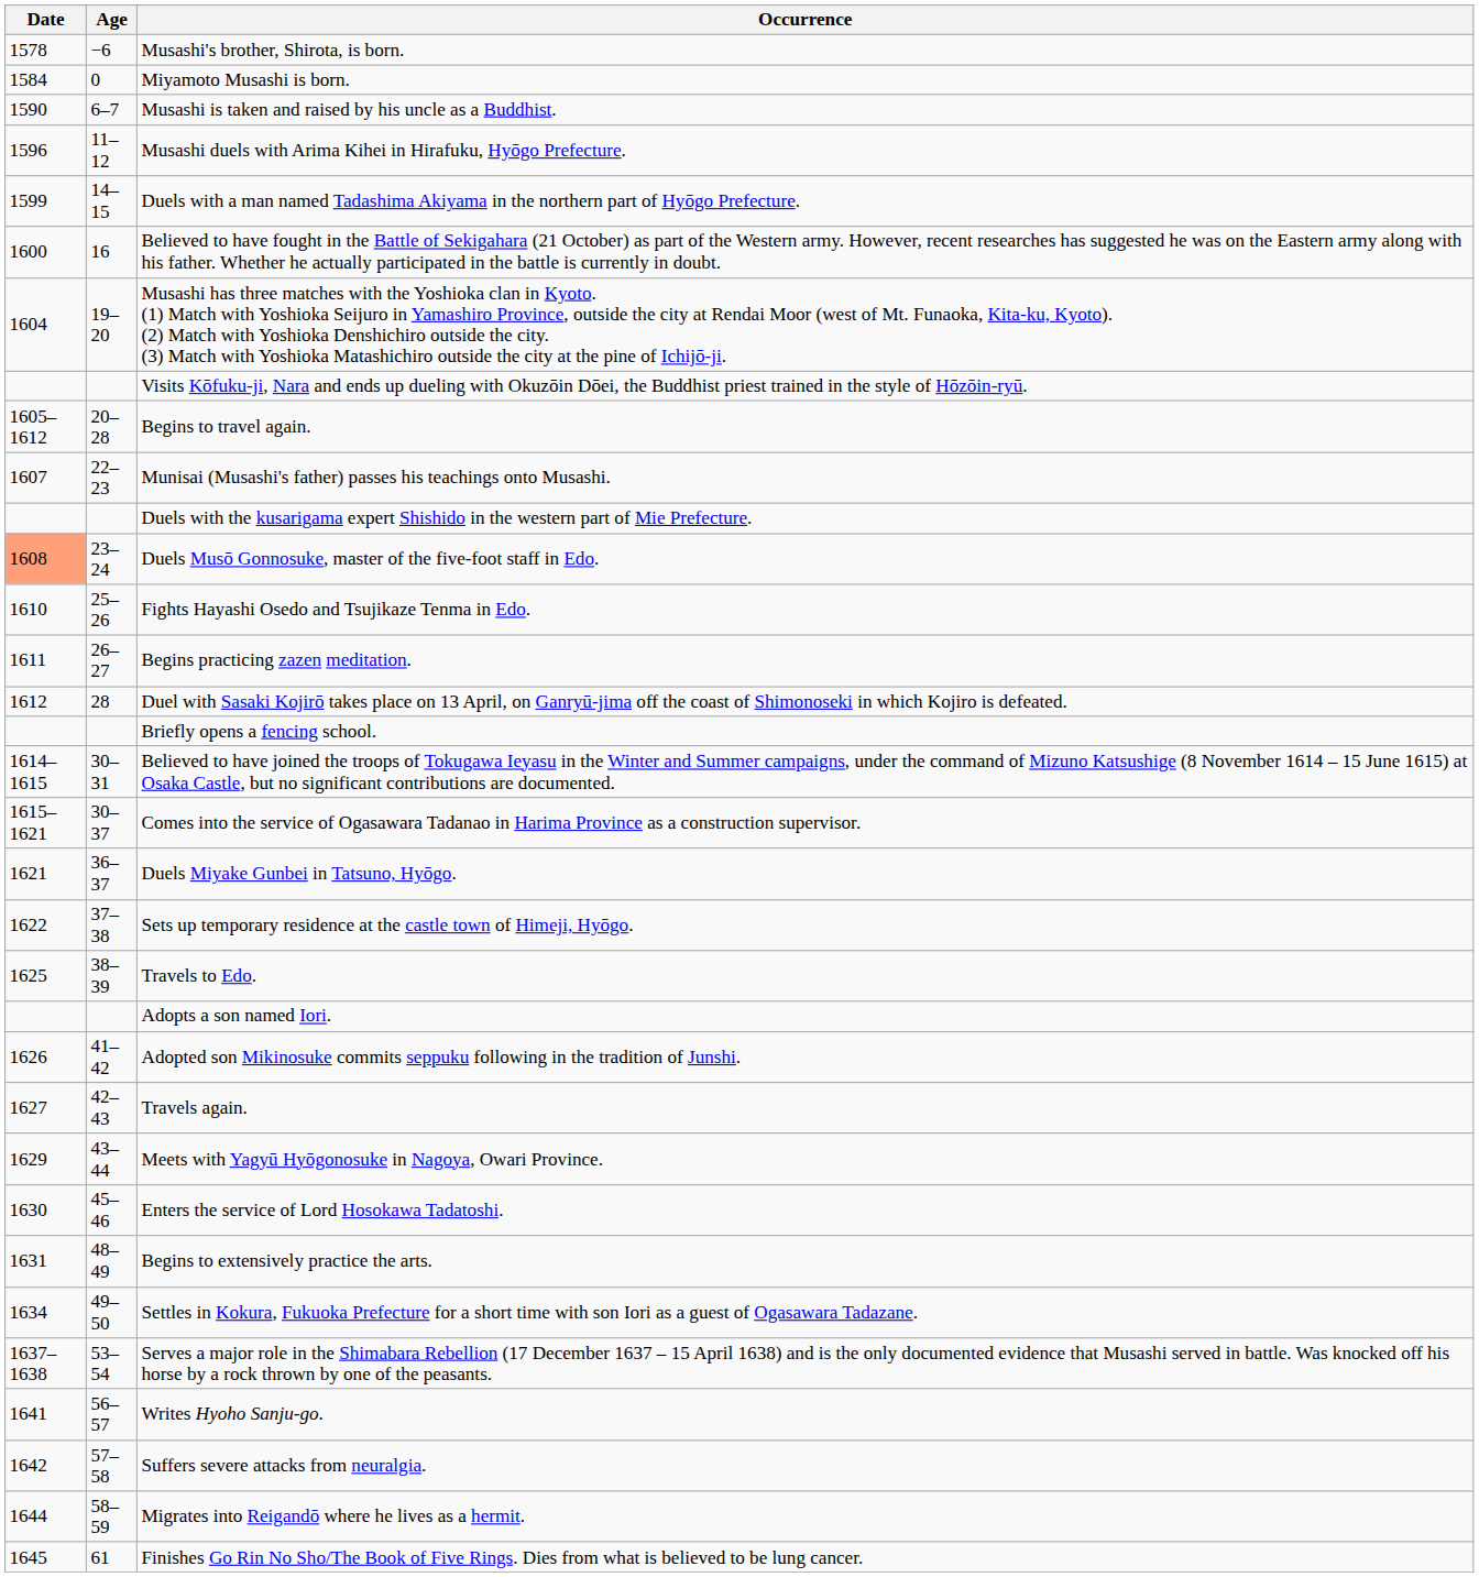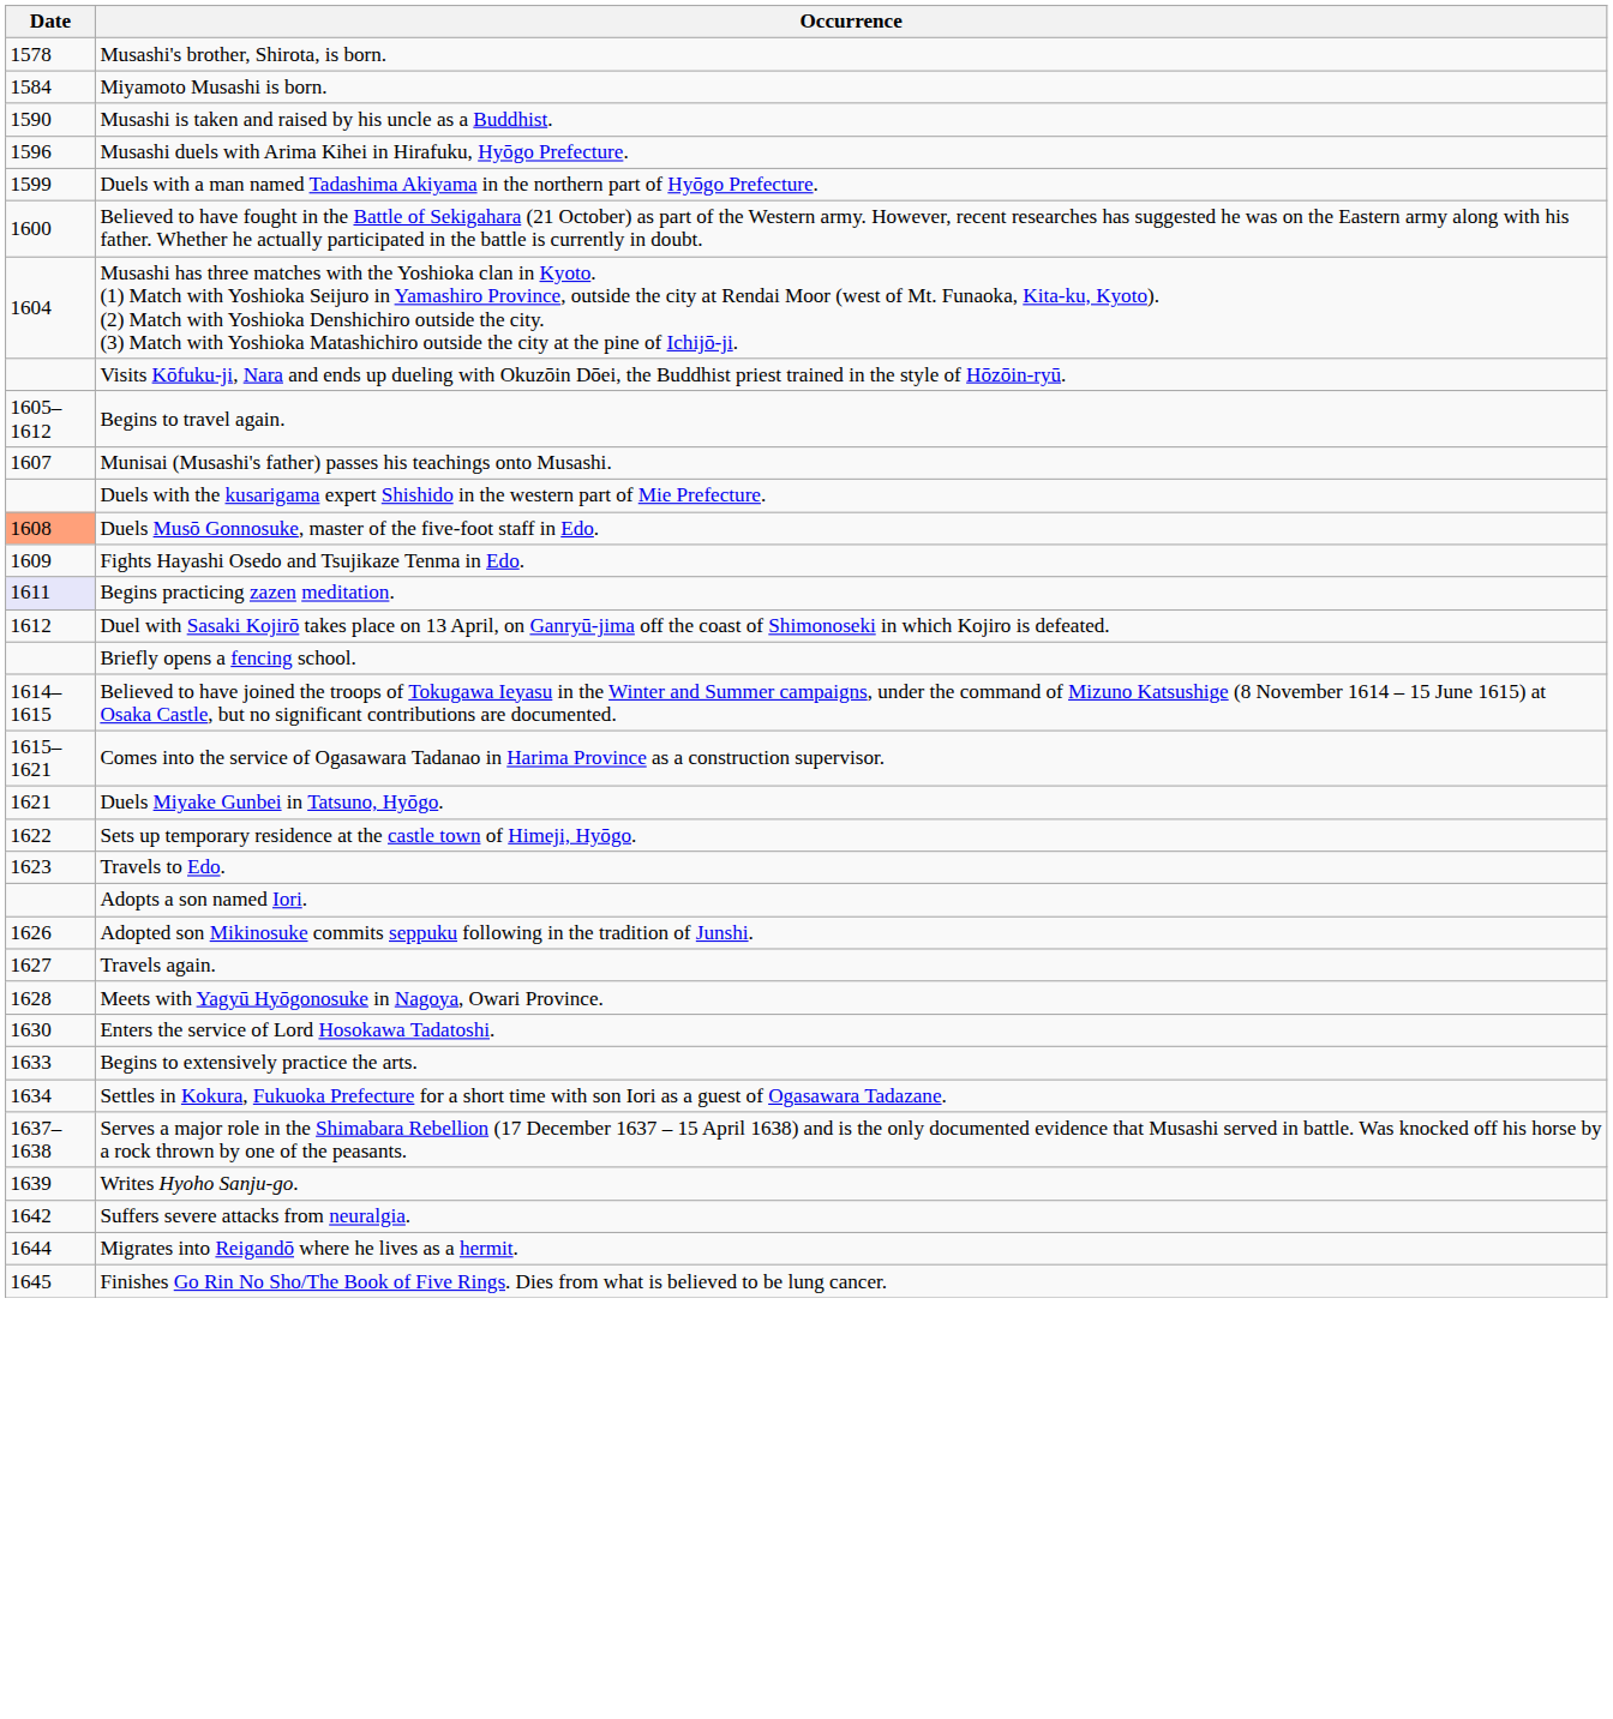 <table class="wikitable">
 <tr style="background:#efefef;">
 <th>Date</th>
-<th>Age</th>
 <th>Occurrence</th>
 </tr>
 <tr>
 <td>1578</td>
-<td>−6</td>
 <td>Musashi's brother, Shirota, is born.</td>
 </tr>
 <tr>
 <td>1584</td>
-<td>0</td>
 <td>Miyamoto Musashi is born.</td>
 </tr>
 <tr>
 <td>1590</td>
-<td>6–7</td>
 <td>Musashi is taken and raised by his uncle as a <a href='#'>Buddhist</a>.</td>
 </tr>
 <tr>
 <td>1596</td>
-<td>11–12</td>
 <td>Musashi duels with Arima Kihei in Hirafuku, <a href='#'>Hyōgo Prefecture</a>.</td>
 </tr>
 <tr>
 <td>1599</td>
-<td>14–15</td>
 <td>Duels with a man named <a href='#'>Tadashima Akiyama</a> in the northern part of <a href='#'>Hyōgo Prefecture</a>.</td>
 </tr>
 <tr>
 <td>1600</td>
-<td>16</td>
 <td>Believed to have fought in the <a href='#'>Battle of Sekigahara</a> (21 October) as part of the Western army. However, recent researches has suggested he was on the Eastern army along with his father. Whether he actually participated in the battle is currently in doubt.</td>
 </tr>
 <tr>
 <td>1604</td>
-<td>19–20</td>
 <td>Musashi has three matches with the Yoshioka clan in <a href='#'>Kyoto</a>.<br>(1) Match with Yoshioka Seijuro in <a href='#'>Yamashiro Province</a>, outside the city at Rendai Moor (west of Mt. Funaoka, <a href='#'>Kita-ku, Kyoto</a>).<br>(2) Match with Yoshioka Denshichiro outside the city.<br>(3) Match with Yoshioka Matashichiro outside the city at the pine of <a href='#'>Ichijō-ji</a>.</td>
 </tr>
 <tr>
-<td></td>
 <td></td>
 <td>Visits <a href='#'>Kōfuku-ji</a>, <a href='#'>Nara</a> and ends up dueling with Okuzōin Dōei, the Buddhist priest trained in the style of <a href='#'>Hōzōin-ryū</a>.</td>
 </tr>
 <tr>
 <td>1605–1612</td>
-<td>20–28</td>
 <td>Begins to travel again.</td>
 </tr>
 <tr>
 <td>1607</td>
-<td>22–23</td>
 <td>Munisai (Musashi's father) passes his teachings onto Musashi.</td>
 </tr>
 <tr>
-<td></td>
 <td></td>
 <td>Duels with the <a href='#'>kusarigama</a> expert <a href='#'>Shishido</a> in the western part of <a href='#'>Mie Prefecture</a>.</td>
 </tr>
 <tr>
 <td style="background: lightsalmon;">1608</td>
-<td>23–24</td>
 <td>Duels <a href='#'>Musō Gonnosuke</a>, master of the five-foot staff in <a href='#'>Edo</a>.</td>
 </tr>
 <tr>
-<td>1610</td>
-<td>25–26</td>
+<td>1609</td>
 <td>Fights Hayashi Osedo and Tsujikaze Tenma in <a href='#'>Edo</a>.</td>
 </tr>
 <tr>
-<td>1611</td>
-<td>26–27</td>
+<td style="background: lavender;">1611</td>
 <td>Begins practicing <a href='#'>zazen</a> <a href='#'>meditation</a>.</td>
 </tr>
 <tr>
 <td>1612</td>
-<td>28</td>
 <td>Duel with <a href='#'>Sasaki Kojirō</a> takes place on 13 April, on <a href='#'>Ganryū-jima</a> off the coast of <a href='#'>Shimonoseki</a> in which Kojiro is defeated.</td>
 </tr>
 <tr>
-<td></td>
 <td></td>
 <td>Briefly opens a <a href='#'>fencing</a> school.</td>
 </tr>
 <tr>
 <td>1614–1615</td>
-<td>30–31</td>
 <td>Believed to have joined the troops of <a href='#'>Tokugawa Ieyasu</a> in the <a href='#'>Winter and Summer campaigns</a>, under the command of <a href='#'>Mizuno Katsushige</a> (8 November 1614 – 15 June 1615) at <a href='#'>Osaka Castle</a>, but no significant contributions are documented.</td>
 </tr>
 <tr>
 <td>1615–1621</td>
-<td>30–37</td>
 <td>Comes into the service of Ogasawara Tadanao in <a href='#'>Harima Province</a> as a construction supervisor.</td>
 </tr>
 <tr>
 <td>1621</td>
-<td>36–37</td>
 <td>Duels <a href='#'>Miyake Gunbei</a> in <a href='#'>Tatsuno, Hyōgo</a>.</td>
 </tr>
 <tr>
 <td>1622</td>
-<td>37–38</td>
 <td>Sets up temporary residence at the <a href='#'>castle town</a> of <a href='#'>Himeji, Hyōgo</a>.</td>
 </tr>
 <tr>
-<td>1625</td>
-<td>38–39</td>
+<td>1623</td>
 <td>Travels to <a href='#'>Edo</a>.</td>
 </tr>
 <tr>
-<td></td>
 <td></td>
 <td>Adopts a son named <a href='#'>Iori</a>.</td>
 </tr>
 <tr>
 <td>1626</td>
-<td>41–42</td>
 <td>Adopted son <a href='#'>Mikinosuke</a> commits <a href='#'>seppuku</a> following in the tradition of <a href='#'>Junshi</a>.</td>
 </tr>
 <tr>
 <td>1627</td>
-<td>42–43</td>
 <td>Travels again.</td>
 </tr>
 <tr>
-<td>1629</td>
-<td>43–44</td>
+<td>1628</td>
 <td>Meets with <a href='#'>Yagyū Hyōgonosuke</a> in <a href='#'>Nagoya</a>, Owari Province.</td>
 </tr>
 <tr>
 <td>1630</td>
-<td>45–46</td>
 <td>Enters the service of Lord <a href='#'>Hosokawa Tadatoshi</a>.</td>
 </tr>
 <tr>
-<td>1631</td>
-<td>48–49</td>
+<td>1633</td>
 <td>Begins to extensively practice the arts.</td>
 </tr>
 <tr>
 <td>1634</td>
-<td>49–50</td>
 <td>Settles in <a href='#'>Kokura</a>, <a href='#'>Fukuoka Prefecture</a> for a short time with son Iori as a guest of <a href='#'>Ogasawara Tadazane</a>.</td>
 </tr>
 <tr>
 <td>1637–1638</td>
-<td>53–54</td>
 <td>Serves a major role in the <a href='#'>Shimabara Rebellion</a> (17 December 1637 – 15 April 1638) and is the only documented evidence that Musashi served in battle. Was knocked off his horse by a rock thrown by one of the peasants.</td>
 </tr>
 <tr>
-<td>1641</td>
-<td>56–57</td>
+<td>1639</td>
 <td>Writes <em>Hyoho Sanju-go</em>.</td>
 </tr>
 <tr>
 <td>1642</td>
-<td>57–58</td>
 <td>Suffers severe attacks from <a href='#'>neuralgia</a>.</td>
 </tr>
 <tr>
 <td>1644</td>
-<td>58–59</td>
 <td>Migrates into <a href='#'>Reigandō</a> where he lives as a <a href='#'>hermit</a>.</td>
 </tr>
 <tr>
 <td>1645</td>
-<td>61</td>
 <td>Finishes <a href='#'>Go Rin No Sho/The Book of Five Rings</a>. Dies from what is believed to be lung cancer.</td>
 </tr>
 </table>
